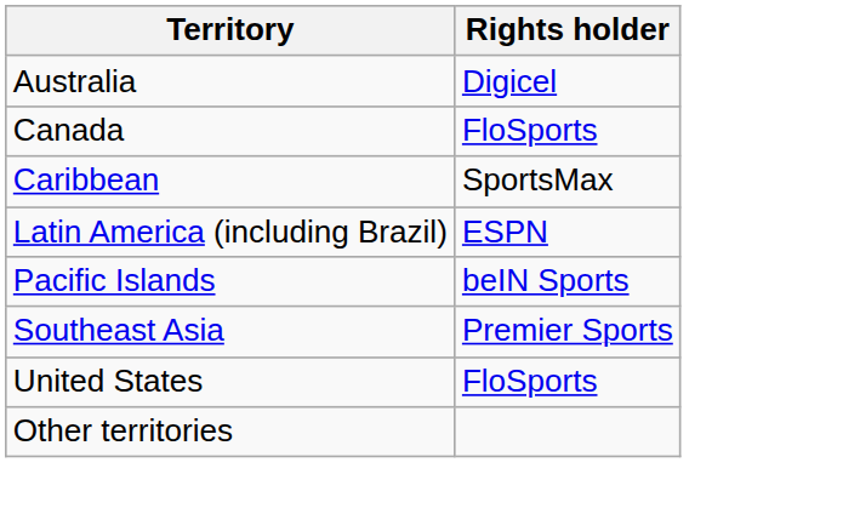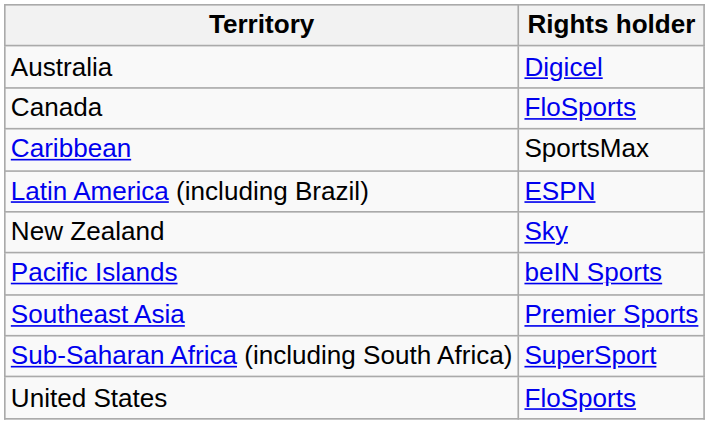 <table class="wikitable">
 <tr>
 <th>Territory</th>
 <th>Rights holder</th>
 </tr>
 <tr>
 <td>Australia</td>
 <td><a href='#'>Digicel</a></td>
 </tr>
 <tr>
 <td>Canada</td>
 <td><a href='#'>FloSports</a></td>
 </tr>
 <tr>
 <td><a href='#'>Caribbean</a></td>
 <td>SportsMax</td>
 </tr>
 <tr>
 <td><a href='#'>Latin America</a> (including Brazil)</td>
 <td><a href='#'>ESPN</a></td>
 </tr>
 <tr>
+<td>New Zealand</td>
+<td><a href='#'>Sky</a></td>
+</tr>
+<tr>
 <td><a href='#'>Pacific Islands</a></td>
 <td><a href='#'>beIN Sports</a></td>
 </tr>
 <tr>
 <td><a href='#'>Southeast Asia</a></td>
 <td><a href='#'>Premier Sports</a></td>
 </tr>
 <tr>
+<td><a href='#'>Sub-Saharan Africa</a> (including South Africa)</td>
+<td><a href='#'>SuperSport</a></td>
+</tr>
+<tr>
 <td>United States</td>
 <td><a href='#'>FloSports</a></td>
 </tr>
-<tr>
-<td>Other territories</td>
-<td></td>
-</tr>
 </table>
